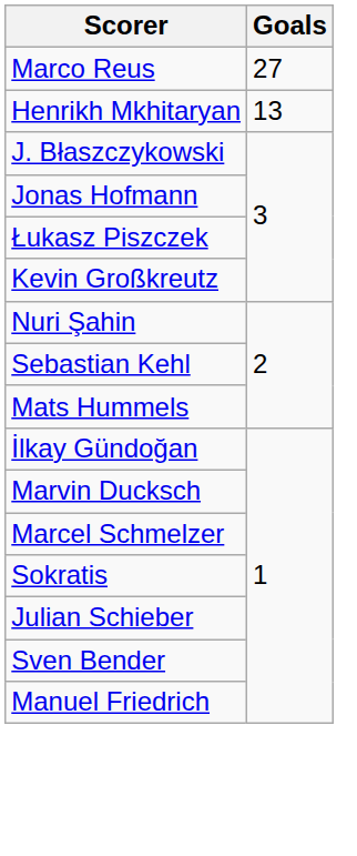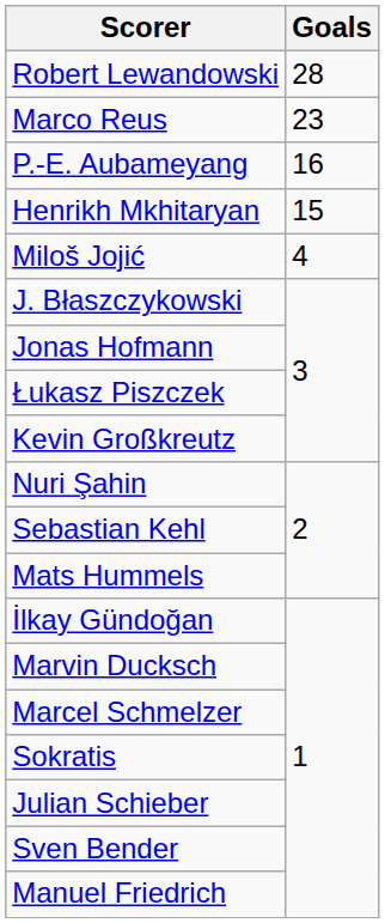 <table class="wikitable">
 <tr>
 <th>Scorer</th>
 <th>Goals</th>
 </tr>
 <tr>
+<td> <a href='#'>Robert Lewandowski</a></td>
+<td>28</td>
+</tr>
+<tr>
 <td> <a href='#'>Marco Reus</a></td>
-<td>27</td>
+<td>23</td>
+</tr>
+<tr>
+<td> <a href='#'>P.-E. Aubameyang</a></td>
+<td>16</td>
 </tr>
 <tr>
 <td> <a href='#'>Henrikh Mkhitaryan</a></td>
-<td>13</td>
+<td>15</td>
+</tr>
+<tr>
+<td> <a href='#'>Miloš Jojić</a></td>
+<td>4</td>
 </tr>
 <tr>
 <td> <a href='#'>J. Błaszczykowski</a></td>
 <td rowspan=4>3</td>
 </tr>
 <tr>
 <td> <a href='#'>Jonas Hofmann</a></td>
 </tr>
 <tr>
 <td> <a href='#'>Łukasz Piszczek</a></td>
 </tr>
 <tr>
 <td> <a href='#'>Kevin Großkreutz</a></td>
 </tr>
 <tr>
 <td> <a href='#'>Nuri Şahin</a></td>
 <td rowspan=3>2</td>
 </tr>
 <tr>
 <td> <a href='#'>Sebastian Kehl</a></td>
 </tr>
 <tr>
 <td> <a href='#'>Mats Hummels</a></td>
 </tr>
 <tr>
 <td> <a href='#'>İlkay Gündoğan</a></td>
 <td rowspan=7>1</td>
 </tr>
 <tr>
 <td> <a href='#'>Marvin Ducksch</a></td>
 </tr>
 <tr>
 <td> <a href='#'>Marcel Schmelzer</a></td>
 </tr>
 <tr>
 <td> <a href='#'>Sokratis</a></td>
 </tr>
 <tr>
 <td> <a href='#'>Julian Schieber</a></td>
 </tr>
 <tr>
 <td> <a href='#'>Sven Bender</a></td>
 </tr>
 <tr>
 <td> <a href='#'>Manuel Friedrich</a></td>
 </tr>
 </table>
